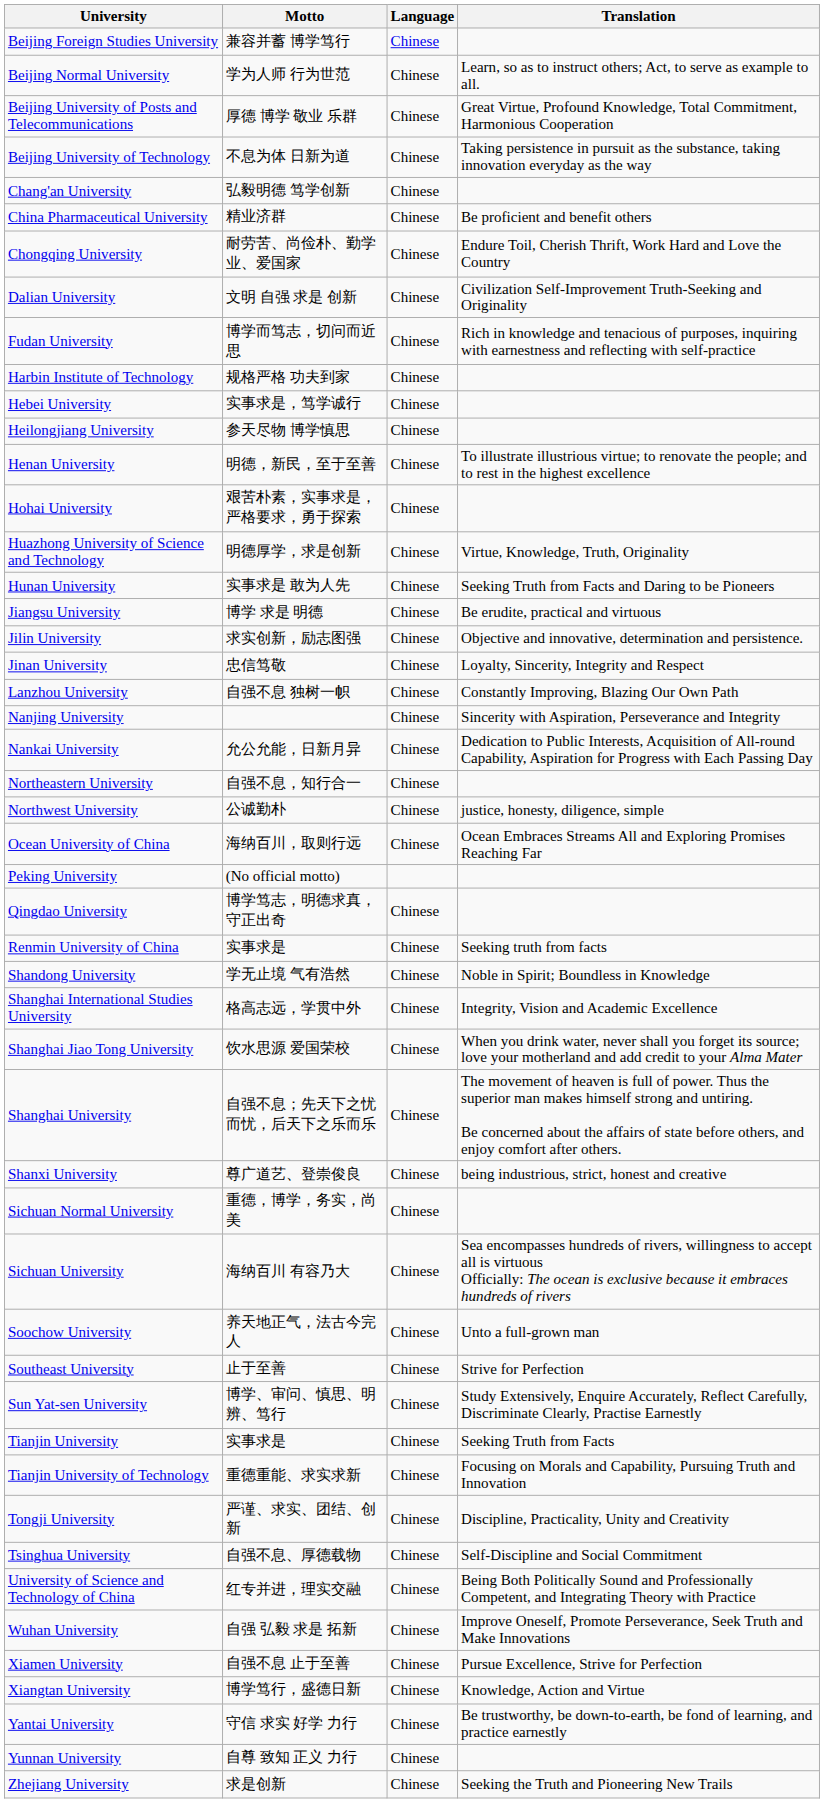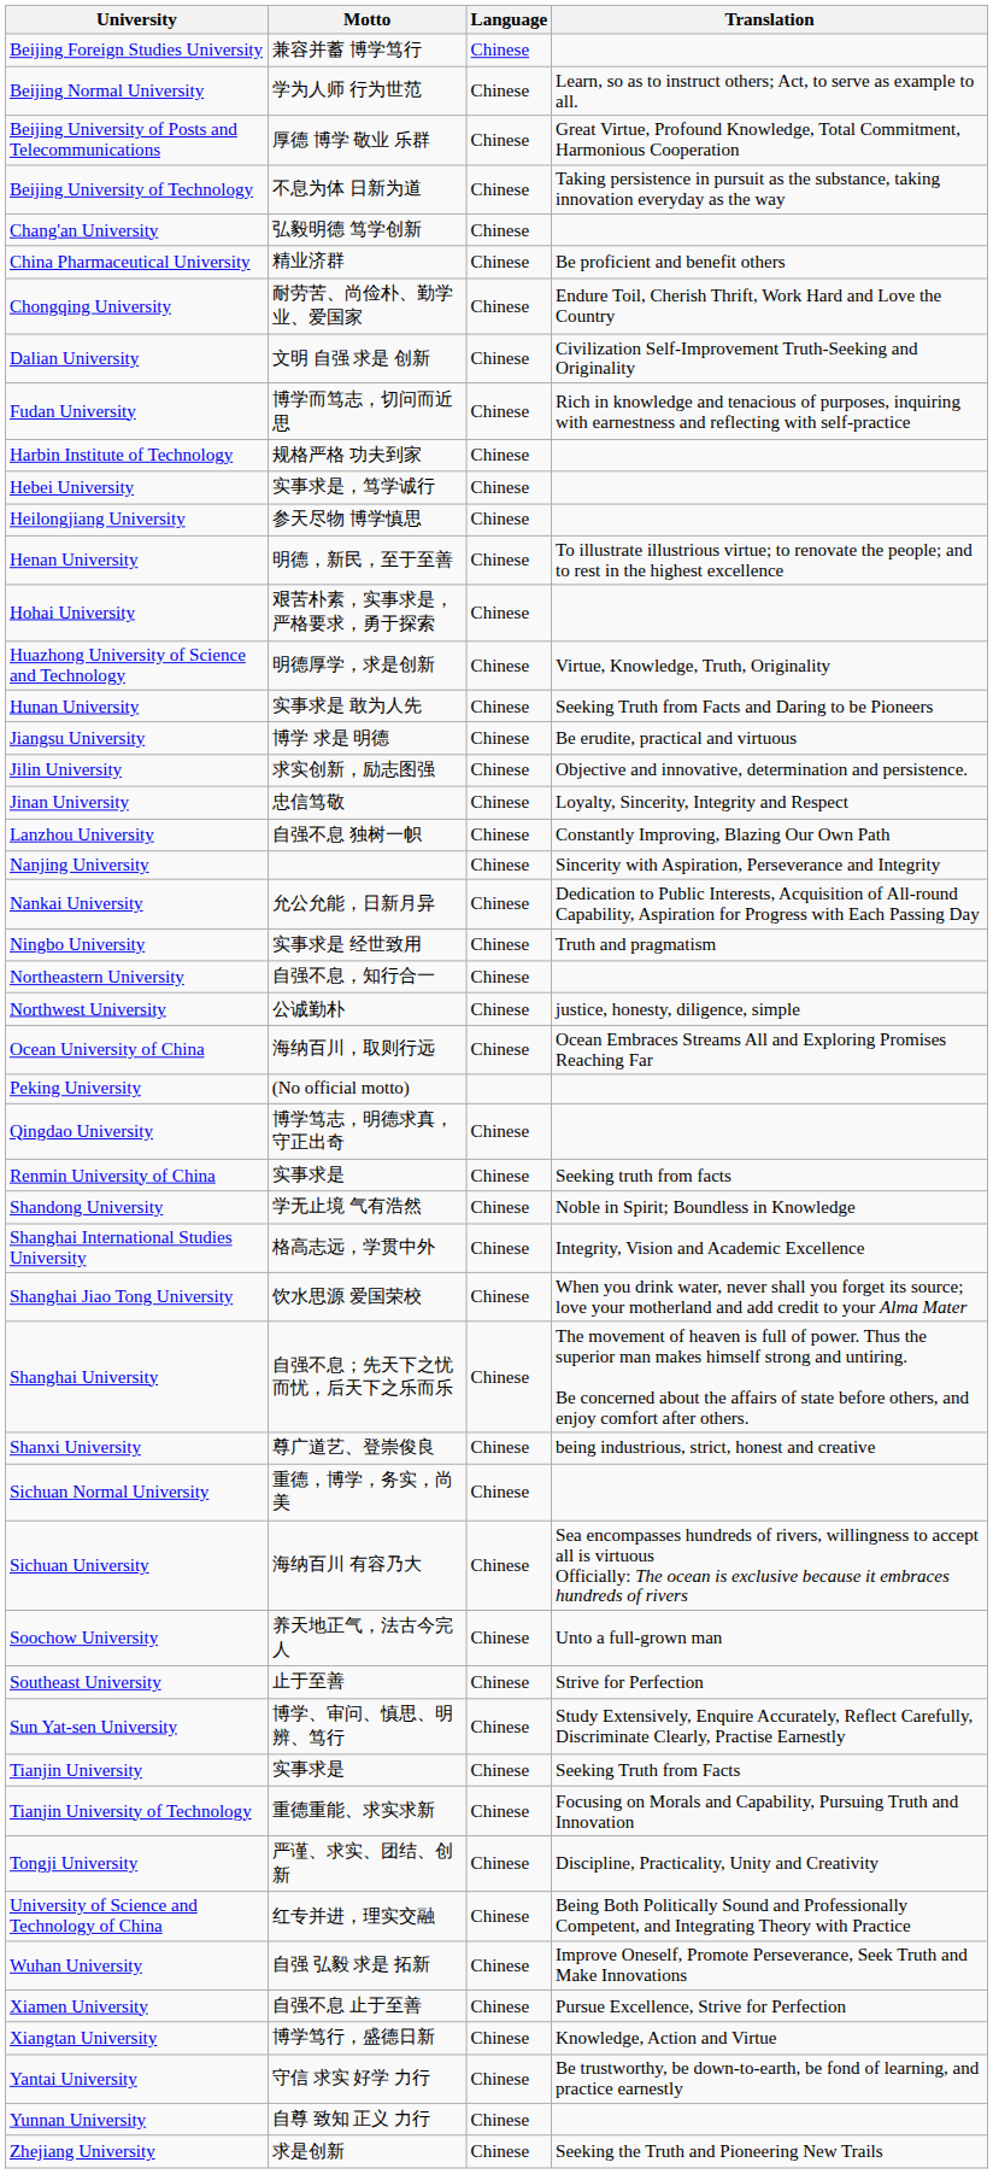 <table class="wikitable sortable plainrowheaders">
 <tr>
 <th>University</th>
 <th>Motto</th>
 <th>Language</th>
 <th>Translation</th>
 </tr>
 <tr>
 <td><a href='#'>Beijing Foreign Studies University</a></td>
 <td>兼容并蓄 博学笃行</td>
 <td><a href='#'>Chinese</a></td>
 <td></td>
 </tr>
 <tr>
 <td><a href='#'>Beijing Normal University</a></td>
 <td>学为人师 行为世范</td>
 <td>Chinese</td>
 <td>Learn, so as to instruct others; Act, to serve as example to all.</td>
 </tr>
 <tr>
 <td><a href='#'>Beijing University of Posts and Telecommunications</a></td>
 <td>厚德 博学 敬业 乐群</td>
 <td>Chinese</td>
 <td>Great Virtue, Profound Knowledge, Total Commitment, Harmonious Cooperation</td>
 </tr>
 <tr>
 <td><a href='#'>Beijing University of Technology</a></td>
 <td>不息为体 日新为道</td>
 <td>Chinese</td>
 <td>Taking persistence in pursuit as the substance, taking innovation everyday as the way</td>
 </tr>
 <tr>
 <td><a href='#'>Chang'an University</a></td>
 <td>弘毅明德 笃学创新</td>
 <td>Chinese</td>
 <td></td>
 </tr>
 <tr>
 <td><a href='#'>China Pharmaceutical University</a></td>
 <td>精业济群</td>
 <td>Chinese</td>
 <td>Be proficient and benefit others</td>
 </tr>
 <tr>
 <td><a href='#'>Chongqing University</a></td>
 <td>耐劳苦、尚俭朴、勤学业、爱国家</td>
 <td>Chinese</td>
 <td>Endure Toil, Cherish Thrift, Work Hard and Love the Country</td>
 </tr>
 <tr>
 <td><a href='#'>Dalian University</a></td>
 <td>文明 自强 求是 创新</td>
 <td>Chinese</td>
 <td>Civilization Self-Improvement Truth-Seeking and Originality</td>
 </tr>
 <tr>
 <td><a href='#'>Fudan University</a></td>
 <td>博学而笃志，切问而近思</td>
 <td>Chinese</td>
 <td>Rich in knowledge and tenacious of purposes, inquiring with earnestness and reflecting with self-practice</td>
 </tr>
 <tr>
 <td><a href='#'>Harbin Institute of Technology</a></td>
 <td>规格严格 功夫到家</td>
 <td>Chinese</td>
 <td></td>
 </tr>
 <tr>
 <td><a href='#'>Hebei University</a></td>
 <td>实事求是，笃学诚行</td>
 <td>Chinese</td>
 <td></td>
 </tr>
 <tr>
 <td><a href='#'>Heilongjiang University</a></td>
 <td>参天尽物 博学慎思</td>
 <td>Chinese</td>
 <td></td>
 </tr>
 <tr>
 <td><a href='#'>Henan University</a></td>
 <td>明德，新民，至于至善</td>
 <td>Chinese</td>
 <td>To illustrate illustrious virtue; to renovate the people; and to rest in the highest excellence</td>
 </tr>
 <tr>
 <td><a href='#'>Hohai University</a></td>
 <td>艰苦朴素，实事求是，严格要求，勇于探索</td>
 <td>Chinese</td>
 <td></td>
 </tr>
 <tr>
 <td><a href='#'>Huazhong University of Science and Technology</a></td>
 <td>明德厚学，求是创新</td>
 <td>Chinese</td>
 <td>Virtue, Knowledge, Truth, Originality</td>
 </tr>
 <tr>
 <td><a href='#'>Hunan University</a></td>
 <td>实事求是 敢为人先</td>
 <td>Chinese</td>
 <td>Seeking Truth from Facts and Daring to be Pioneers</td>
 </tr>
 <tr>
 <td><a href='#'>Jiangsu University</a></td>
 <td>博学 求是 明德</td>
 <td>Chinese</td>
 <td>Be erudite, practical and virtuous</td>
 </tr>
 <tr>
 <td><a href='#'>Jilin University</a></td>
 <td>求实创新，励志图强</td>
 <td>Chinese</td>
 <td>Objective and innovative, determination and persistence.</td>
 </tr>
 <tr>
 <td><a href='#'>Jinan University</a></td>
 <td>忠信笃敬</td>
 <td>Chinese</td>
 <td>Loyalty, Sincerity, Integrity and Respect</td>
 </tr>
 <tr>
 <td><a href='#'>Lanzhou University</a></td>
 <td>自强不息 独树一帜</td>
 <td>Chinese</td>
 <td>Constantly Improving, Blazing Our Own Path</td>
 </tr>
 <tr>
 <td><a href='#'>Nanjing University</a></td>
 <td></td>
 <td>Chinese</td>
 <td>Sincerity with Aspiration, Perseverance and Integrity</td>
 </tr>
 <tr>
 <td><a href='#'>Nankai University</a></td>
 <td>允公允能，日新月异</td>
 <td>Chinese</td>
 <td>Dedication to Public Interests, Acquisition of All-round Capability, Aspiration for Progress with Each Passing Day</td>
 </tr>
 <tr>
+<td><a href='#'>Ningbo University</a></td>
+<td>实事求是 经世致用</td>
+<td>Chinese</td>
+<td>Truth and pragmatism</td>
+</tr>
+<tr>
 <td><a href='#'>Northeastern University</a></td>
 <td>自强不息，知行合一</td>
 <td>Chinese</td>
 <td></td>
 </tr>
 <tr>
 <td><a href='#'>Northwest University</a></td>
 <td>公诚勤朴</td>
 <td>Chinese</td>
 <td>justice, honesty, diligence, simple</td>
 </tr>
 <tr>
 <td><a href='#'>Ocean University of China</a></td>
 <td>海纳百川，取则行远</td>
 <td>Chinese</td>
 <td>Ocean Embraces Streams All and Exploring Promises Reaching Far</td>
 </tr>
 <tr>
 <td><a href='#'>Peking University</a></td>
 <td>(No official motto)</td>
 <td></td>
 <td></td>
 </tr>
 <tr>
 <td><a href='#'>Qingdao University</a></td>
 <td>博学笃志，明德求真，守正出奇</td>
 <td>Chinese</td>
 <td></td>
 </tr>
 <tr>
 <td><a href='#'>Renmin University of China</a></td>
 <td>实事求是</td>
 <td>Chinese</td>
 <td>Seeking truth from facts</td>
 </tr>
 <tr>
 <td><a href='#'>Shandong University</a></td>
 <td>学无止境 气有浩然</td>
 <td>Chinese</td>
 <td>Noble in Spirit; Boundless in Knowledge</td>
 </tr>
 <tr>
 <td><a href='#'>Shanghai International Studies University</a></td>
 <td>格高志远，学贯中外</td>
 <td>Chinese</td>
 <td>Integrity, Vision and Academic Excellence</td>
 </tr>
 <tr>
 <td><a href='#'>Shanghai Jiao Tong University</a></td>
 <td>饮水思源 爱国荣校</td>
 <td>Chinese</td>
 <td>When you drink water, never shall you forget its source; love your motherland and add credit to your <em>Alma Mater</em></td>
 </tr>
 <tr>
 <td><a href='#'>Shanghai University</a></td>
 <td>自强不息；先天下之忧而忧，后天下之乐而乐</td>
 <td>Chinese</td>
 <td>The movement of heaven is full of power. Thus the superior man makes himself strong and untiring.<br><br>Be concerned about the affairs of state before others, and enjoy comfort after others.</td>
 </tr>
 <tr>
 <td><a href='#'>Shanxi University</a></td>
 <td>尊广道艺、登崇俊良</td>
 <td>Chinese</td>
 <td>being industrious, strict, honest and creative</td>
 </tr>
 <tr>
 <td><a href='#'>Sichuan Normal University</a></td>
 <td>重德，博学，务实，尚美</td>
 <td>Chinese</td>
 <td></td>
 </tr>
 <tr>
 <td><a href='#'>Sichuan University</a></td>
 <td>海纳百川 有容乃大</td>
 <td>Chinese</td>
 <td>Sea encompasses hundreds of rivers, willingness to accept all is virtuous <br>Officially: <em>The ocean is exclusive because it embraces hundreds of rivers</em></td>
 </tr>
 <tr>
 <td><a href='#'>Soochow University</a></td>
 <td>养天地正气，法古今完人</td>
 <td>Chinese</td>
 <td>Unto a full-grown man</td>
 </tr>
 <tr>
 <td><a href='#'>Southeast University</a></td>
 <td>止于至善</td>
 <td>Chinese</td>
 <td>Strive for Perfection</td>
 </tr>
 <tr>
 <td><a href='#'>Sun Yat-sen University</a></td>
 <td>博学、审问、慎思、明辨、笃行</td>
 <td>Chinese</td>
 <td>Study Extensively, Enquire Accurately, Reflect Carefully, Discriminate Clearly, Practise Earnestly</td>
 </tr>
 <tr>
 <td><a href='#'>Tianjin University</a></td>
 <td>实事求是</td>
 <td>Chinese</td>
 <td>Seeking Truth from Facts</td>
 </tr>
 <tr>
 <td><a href='#'>Tianjin University of Technology</a></td>
 <td>重德重能、求实求新</td>
 <td>Chinese</td>
 <td>Focusing on Morals and Capability, Pursuing Truth and Innovation</td>
 </tr>
 <tr>
 <td><a href='#'>Tongji University</a></td>
 <td>严谨、求实、团结、创新</td>
 <td>Chinese</td>
 <td>Discipline, Practicality, Unity and Creativity</td>
 </tr>
 <tr>
-<td><a href='#'>Tsinghua University</a></td>
-<td>自强不息、厚德载物</td>
-<td>Chinese</td>
-<td>Self-Discipline and Social Commitment</td>
-</tr>
-<tr>
 <td><a href='#'>University of Science and Technology of China</a></td>
 <td>红专并进，理实交融</td>
 <td>Chinese</td>
 <td>Being Both Politically Sound and Professionally Competent, and Integrating Theory with Practice</td>
 </tr>
 <tr>
 <td><a href='#'>Wuhan University</a></td>
 <td>自强 弘毅 求是 拓新</td>
 <td>Chinese</td>
 <td>Improve Oneself, Promote Perseverance, Seek Truth and Make Innovations</td>
 </tr>
 <tr>
 <td><a href='#'>Xiamen University</a></td>
 <td>自强不息 止于至善</td>
 <td>Chinese</td>
 <td>Pursue Excellence, Strive for Perfection</td>
 </tr>
 <tr>
 <td><a href='#'>Xiangtan University</a></td>
 <td>博学笃行，盛德日新</td>
 <td>Chinese</td>
 <td>Knowledge, Action and Virtue</td>
 </tr>
 <tr>
 <td><a href='#'>Yantai University</a></td>
 <td>守信 求实 好学 力行</td>
 <td>Chinese</td>
 <td>Be trustworthy, be down-to-earth, be fond of learning, and practice earnestly</td>
 </tr>
 <tr>
 <td><a href='#'>Yunnan University</a></td>
 <td>自尊 致知 正义 力行</td>
 <td>Chinese</td>
 <td></td>
 </tr>
 <tr>
 <td><a href='#'>Zhejiang University</a></td>
 <td>求是创新</td>
 <td>Chinese</td>
 <td>Seeking the Truth and Pioneering New Trails</td>
 </tr>
 </table>
